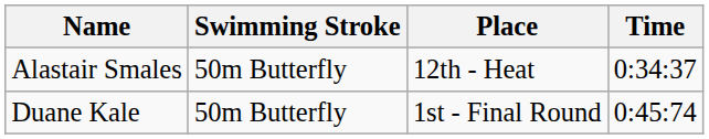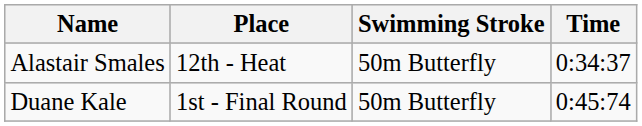 <table class="wikitable">
 <tr>
 <th>Name</th>
+<th>Place</th>
 <th>Swimming Stroke</th>
-<th>Place</th>
 <th>Time</th>
 </tr>
 <tr>
 <td>Alastair Smales</td>
+<td>12th - Heat</td>
 <td>50m Butterfly</td>
-<td>12th - Heat</td>
 <td>0:34:37</td>
 </tr>
 <tr>
 <td>Duane Kale</td>
+<td>1st - Final Round</td>
 <td>50m Butterfly</td>
-<td>1st - Final Round</td>
 <td>0:45:74</td>
 </tr>
 </table>
